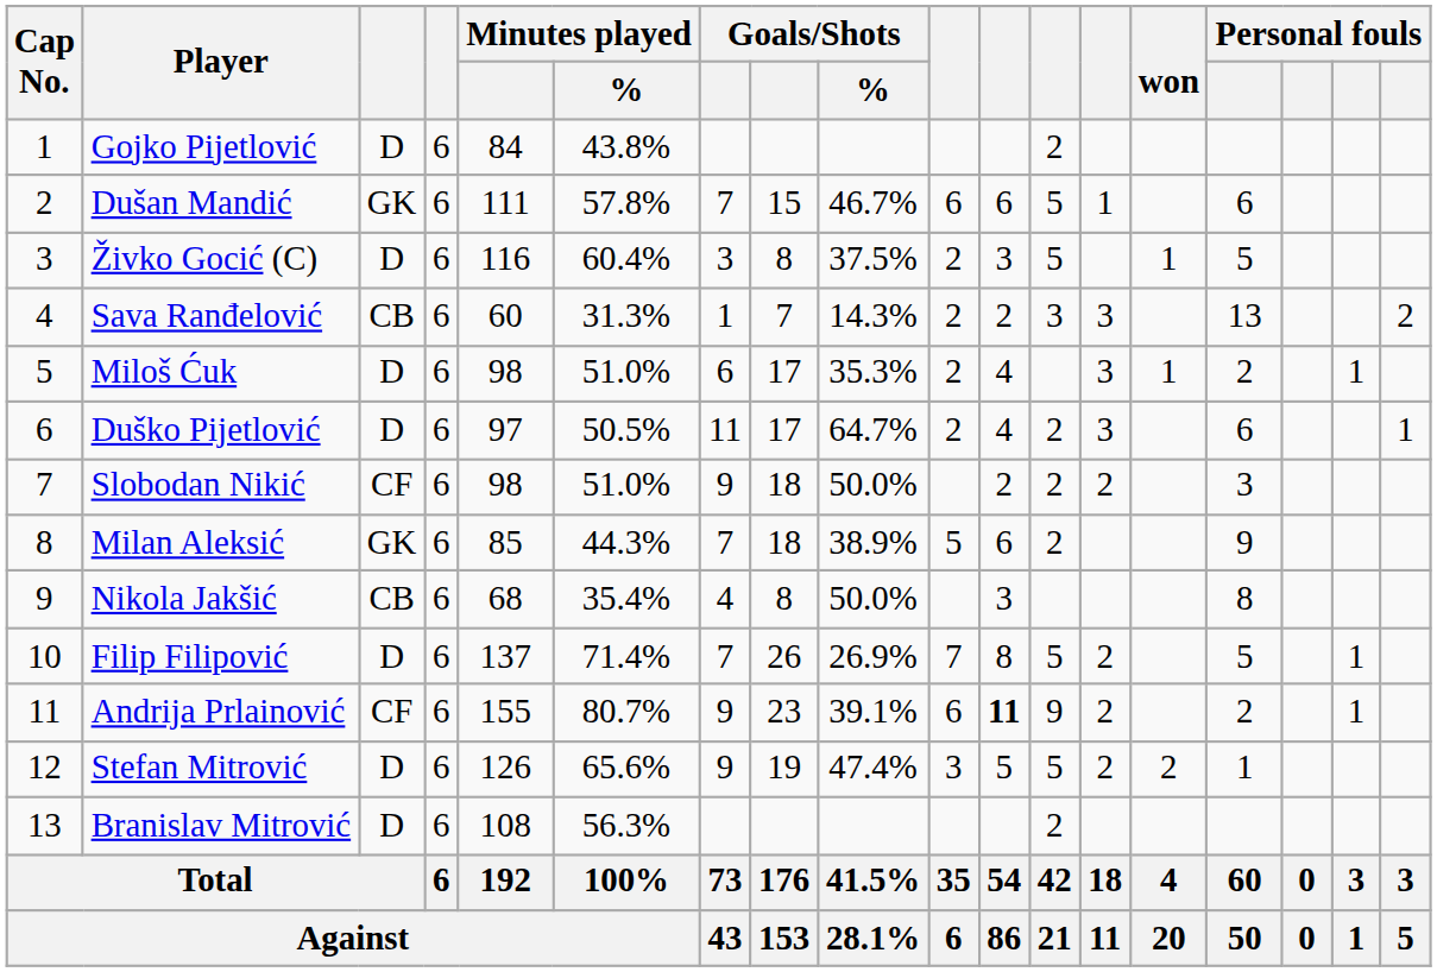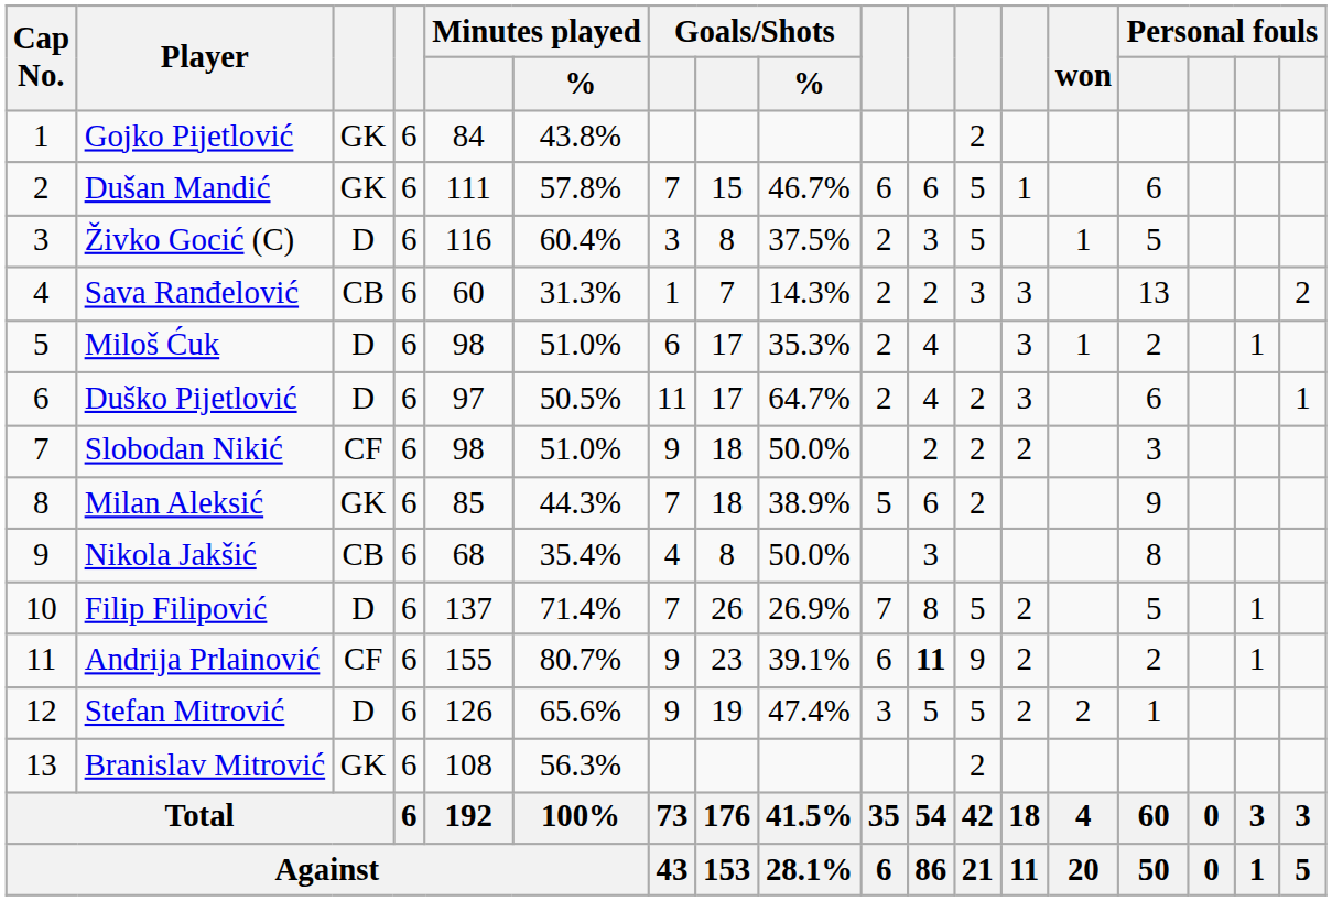 <table class="wikitable sortable" style="text-align: center; font-size: 85%; margin-left: 1em;">
 <tr>
 <th rowspan="2">Cap<br>No.</th>
 <th rowspan="2">Player</th>
 <th rowspan="2"></th>
 <th rowspan="2"></th>
 <th colspan="2">Minutes played</th>
 <th colspan="3">Goals/Shots</th>
 <th rowspan="2"></th>
 <th rowspan="2"></th>
 <th rowspan="2"></th>
 <th rowspan="2"></th>
 <th rowspan="2"><br>won</th>
 <th colspan="4">Personal fouls</th>
 </tr>
 <tr>
 <th></th>
 <th>%</th>
 <th></th>
 <th></th>
 <th>%</th>
 <th></th>
 <th></th>
 <th></th>
 <th></th>
 </tr>
 <tr>
 <td>1</td>
 <td style="text-align: left;" data-sort-value="Pijetlović, Gojko"><a href='#'>Gojko Pijetlović</a></td>
-<td>D</td>
+<td>GK</td>
 <td>6</td>
 <td>84</td>
 <td>43.8%</td>
 <td></td>
 <td></td>
 <td></td>
 <td></td>
 <td></td>
 <td>2</td>
 <td></td>
 <td></td>
 <td></td>
 <td></td>
 <td></td>
 <td></td>
 </tr>
 <tr>
 <td>2</td>
 <td style="text-align: left;" data-sort-value="Mandić, Dušan"><a href='#'>Dušan Mandić</a></td>
 <td>GK</td>
 <td>6</td>
 <td>111</td>
 <td>57.8%</td>
 <td>7</td>
 <td>15</td>
 <td>46.7%</td>
 <td>6</td>
 <td>6</td>
 <td>5</td>
 <td>1</td>
 <td></td>
 <td>6</td>
 <td></td>
 <td></td>
 <td></td>
 </tr>
 <tr>
 <td>3</td>
 <td style="text-align: left;" data-sort-value="Gocić, Živko"><a href='#'>Živko Gocić</a> (C)</td>
 <td>D</td>
 <td>6</td>
 <td>116</td>
 <td>60.4%</td>
 <td>3</td>
 <td>8</td>
 <td>37.5%</td>
 <td>2</td>
 <td>3</td>
 <td>5</td>
 <td></td>
 <td>1</td>
 <td>5</td>
 <td></td>
 <td></td>
 <td></td>
 </tr>
 <tr>
 <td>4</td>
 <td style="text-align: left;" data-sort-value="Ranđelović, Sava"><a href='#'>Sava Ranđelović</a></td>
 <td>CB</td>
 <td>6</td>
 <td>60</td>
 <td>31.3%</td>
 <td>1</td>
 <td>7</td>
 <td>14.3%</td>
 <td>2</td>
 <td>2</td>
 <td>3</td>
 <td>3</td>
 <td></td>
 <td>13</td>
 <td></td>
 <td></td>
 <td>2</td>
 </tr>
 <tr>
 <td>5</td>
 <td style="text-align: left;" data-sort-value="Ćuk, Miloš"><a href='#'>Miloš Ćuk</a></td>
 <td>D</td>
 <td>6</td>
 <td>98</td>
 <td>51.0%</td>
 <td>6</td>
 <td>17</td>
 <td>35.3%</td>
 <td>2</td>
 <td>4</td>
 <td></td>
 <td>3</td>
 <td>1</td>
 <td>2</td>
 <td></td>
 <td>1</td>
 <td></td>
 </tr>
 <tr>
 <td>6</td>
 <td style="text-align: left;" data-sort-value="Pijetlović, Duško"><a href='#'>Duško Pijetlović</a></td>
 <td>D</td>
 <td>6</td>
 <td>97</td>
 <td>50.5%</td>
 <td>11</td>
 <td>17</td>
 <td>64.7%</td>
 <td>2</td>
 <td>4</td>
 <td>2</td>
 <td>3</td>
 <td></td>
 <td>6</td>
 <td></td>
 <td></td>
 <td>1</td>
 </tr>
 <tr>
 <td>7</td>
 <td style="text-align: left;" data-sort-value="Nikić, Slobodan"><a href='#'>Slobodan Nikić</a></td>
 <td>CF</td>
 <td>6</td>
 <td>98</td>
 <td>51.0%</td>
 <td>9</td>
 <td>18</td>
 <td>50.0%</td>
 <td></td>
 <td>2</td>
 <td>2</td>
 <td>2</td>
 <td></td>
 <td>3</td>
 <td></td>
 <td></td>
 <td></td>
 </tr>
 <tr>
 <td>8</td>
 <td style="text-align: left;" data-sort-value="Aleksić, Milan"><a href='#'>Milan Aleksić</a></td>
 <td>GK</td>
 <td>6</td>
 <td>85</td>
 <td>44.3%</td>
 <td>7</td>
 <td>18</td>
 <td>38.9%</td>
 <td>5</td>
 <td>6</td>
 <td>2</td>
 <td></td>
 <td></td>
 <td>9</td>
 <td></td>
 <td></td>
 <td></td>
 </tr>
 <tr>
 <td>9</td>
 <td style="text-align: left;" data-sort-value="Jakšić, Nikola"><a href='#'>Nikola Jakšić</a></td>
 <td>CB</td>
 <td>6</td>
 <td>68</td>
 <td>35.4%</td>
 <td>4</td>
 <td>8</td>
 <td>50.0%</td>
 <td></td>
 <td>3</td>
 <td></td>
 <td></td>
 <td></td>
 <td>8</td>
 <td></td>
 <td></td>
 <td></td>
 </tr>
 <tr>
 <td>10</td>
 <td style="text-align: left;" data-sort-value="Filipović, Filip"><a href='#'>Filip Filipović</a></td>
 <td>D</td>
 <td>6</td>
 <td>137</td>
 <td>71.4%</td>
 <td>7</td>
 <td>26</td>
 <td>26.9%</td>
 <td>7</td>
 <td>8</td>
 <td>5</td>
 <td>2</td>
 <td></td>
 <td>5</td>
 <td></td>
 <td>1</td>
 <td></td>
 </tr>
 <tr>
 <td>11</td>
 <td style="text-align: left;" data-sort-value="Prlainović, Andrija"><a href='#'>Andrija Prlainović</a></td>
 <td>CF</td>
 <td>6</td>
 <td>155</td>
 <td>80.7%</td>
 <td>9</td>
 <td>23</td>
 <td>39.1%</td>
 <td>6</td>
 <td><strong>11</strong></td>
 <td>9</td>
 <td>2</td>
 <td></td>
 <td>2</td>
 <td></td>
 <td>1</td>
 <td></td>
 </tr>
 <tr>
 <td>12</td>
 <td style="text-align: left;" data-sort-value="Mitrović, Stefan"><a href='#'>Stefan Mitrović</a></td>
 <td>D</td>
 <td>6</td>
 <td>126</td>
 <td>65.6%</td>
 <td>9</td>
 <td>19</td>
 <td>47.4%</td>
 <td>3</td>
 <td>5</td>
 <td>5</td>
 <td>2</td>
 <td>2</td>
 <td>1</td>
 <td></td>
 <td></td>
 <td></td>
 </tr>
 <tr>
 <td>13</td>
 <td style="text-align: left;" data-sort-value="Mitrović, Branislav"><a href='#'>Branislav Mitrović</a></td>
-<td>D</td>
+<td>GK</td>
 <td>6</td>
 <td>108</td>
 <td>56.3%</td>
 <td></td>
 <td></td>
 <td></td>
 <td></td>
 <td></td>
 <td>2</td>
 <td></td>
 <td></td>
 <td></td>
 <td></td>
 <td></td>
 <td></td>
 </tr>
 <tr>
 <th colspan="3">Total</th>
 <th>6</th>
 <th>192</th>
 <th>100%</th>
 <th>73</th>
 <th>176</th>
 <th>41.5%</th>
 <th>35</th>
 <th>54</th>
 <th>42</th>
 <th>18</th>
 <th>4</th>
 <th>60</th>
 <th>0</th>
 <th>3</th>
 <th>3</th>
 </tr>
 <tr>
 <th colspan="6">Against</th>
 <th>43</th>
 <th>153</th>
 <th>28.1%</th>
 <th>6</th>
 <th>86</th>
 <th>21</th>
 <th>11</th>
 <th>20</th>
 <th>50</th>
 <th>0</th>
 <th>1</th>
 <th>5</th>
 </tr>
 </table>
